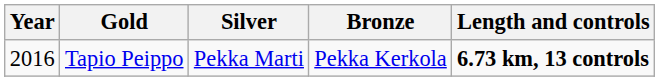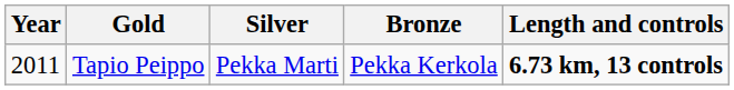 <table class="wikitable">
 <tr>
 <th>Year</th>
 <th>Gold</th>
 <th>Silver</th>
 <th>Bronze</th>
 <th>Length and controls</th>
 </tr>
 <tr>
-<td>2016</td>
+<td>2011</td>
 <td> <a href='#'>Tapio Peippo</a></td>
 <td> <a href='#'>Pekka Marti</a></td>
 <td> <a href='#'>Pekka Kerkola</a></td>
 <td><strong>6.73 km, 13 controls</strong></td>
 </tr>
 </table>
